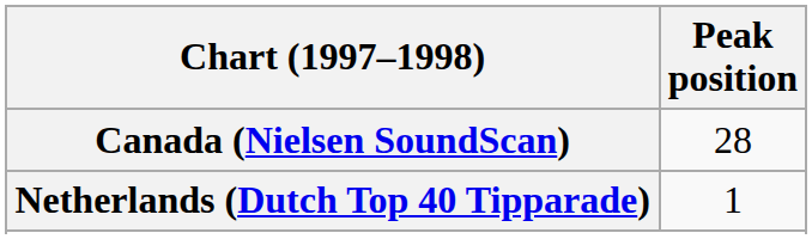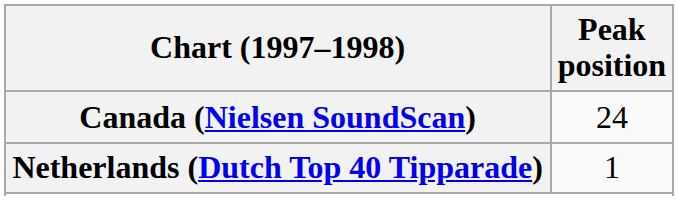 <table class="wikitable sortable plainrowheaders">
 <tr>
 <th>Chart (1997–1998)</th>
 <th>Peak<br>position</th>
 </tr>
 <tr>
 <th scope="row">Canada (<a href='#'>Nielsen SoundScan</a>)</th>
-<td align="center">28</td>
+<td align="center">24</td>
 </tr>
 <tr>
 </tr>
 <tr>
 <th scope="row">Netherlands (<a href='#'>Dutch Top 40 Tipparade</a>)</th>
 <td align="center">1</td>
 </tr>
 <tr>
 </tr>
 <tr>
 </tr>
 <tr>
 </tr>
 <tr>
 </tr>
 <tr>
 </tr>
 <tr>
 </tr>
 <tr>
 </tr>
 <tr>
 </tr>
 <tr>
 </tr>
 </table>
